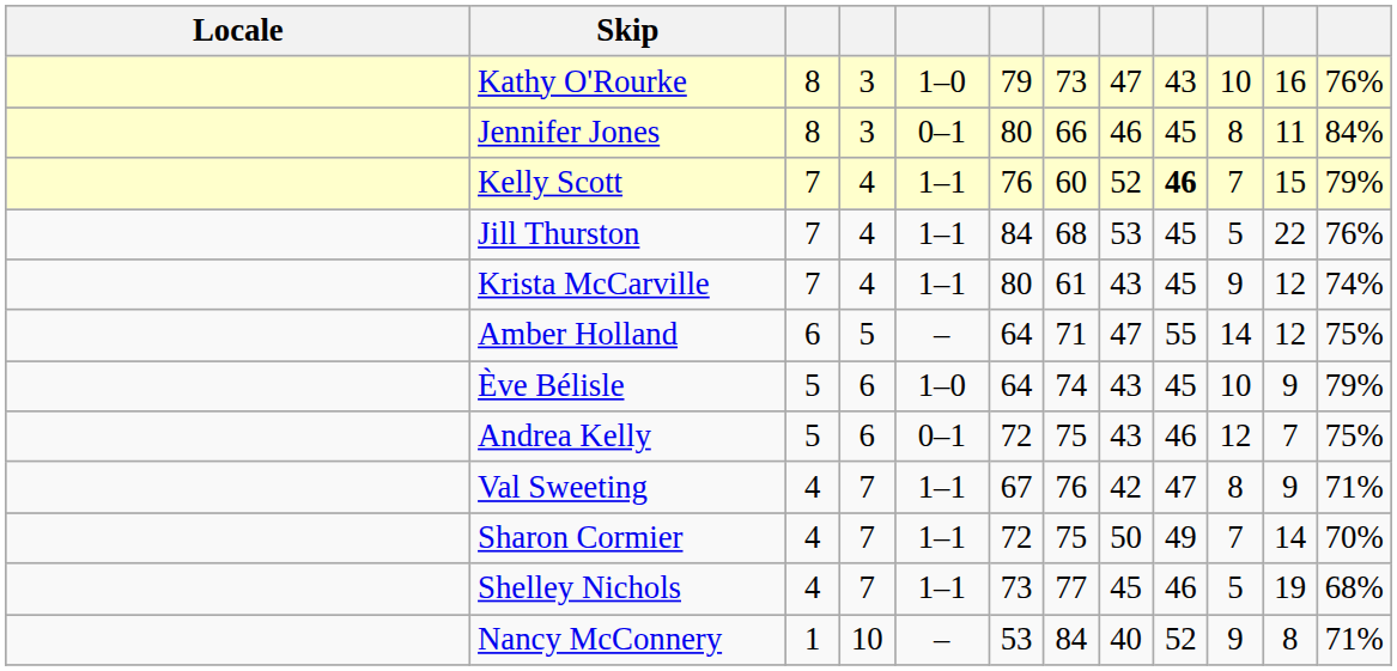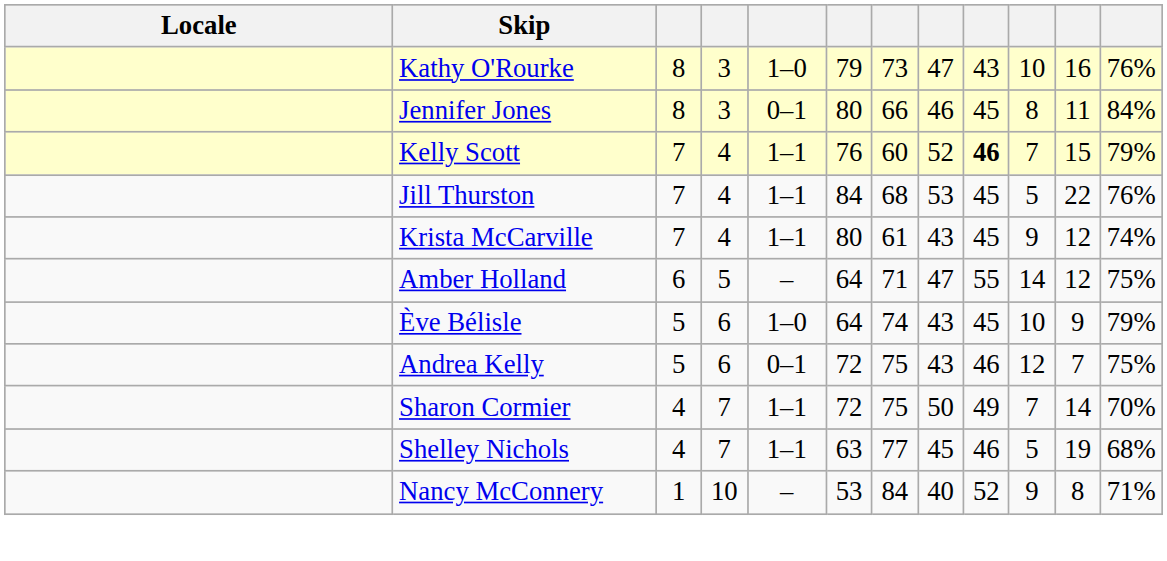 <table class=wikitable style="text-align:center;">
 <tr>
 <th width=225>Locale</th>
 <th width=150>Skip</th>
 <th width=20></th>
 <th width=20></th>
 <th width=40></th>
 <th width=20></th>
 <th width=20></th>
 <th width=20></th>
 <th width=20></th>
 <th width=20></th>
 <th width=20></th>
 <th width=20></th>
 </tr>
 <tr style="background:#ffc;">
 <td style="text-align:left;"></td>
 <td style="text-align:left;"><a href='#'>Kathy O'Rourke</a></td>
 <td>8</td>
 <td>3</td>
 <td>1–0</td>
 <td>79</td>
 <td>73</td>
 <td>47</td>
 <td>43</td>
 <td>10</td>
 <td>16</td>
 <td>76%</td>
 </tr>
 <tr style="background:#ffc;">
 <td style="text-align:left;"></td>
 <td style="text-align:left;"><a href='#'>Jennifer Jones</a></td>
 <td>8</td>
 <td>3</td>
 <td>0–1</td>
 <td>80</td>
 <td>66</td>
 <td>46</td>
 <td>45</td>
 <td>8</td>
 <td>11</td>
 <td>84%</td>
 </tr>
 <tr style="background:#ffc;">
 <td style="text-align:left;"></td>
 <td style="text-align:left;"><a href='#'>Kelly Scott</a></td>
 <td>7</td>
 <td>4</td>
 <td>1–1</td>
 <td>76</td>
 <td>60</td>
 <td>52</td>
 <td><strong>46</strong></td>
 <td>7</td>
 <td>15</td>
 <td>79%</td>
 </tr>
 <tr -bgcolor="#ccffcc">
 <td style="text-align:left;"></td>
 <td style="text-align:left;"><a href='#'>Jill Thurston</a></td>
 <td>7</td>
 <td>4</td>
 <td>1–1</td>
 <td>84</td>
 <td>68</td>
 <td>53</td>
 <td>45</td>
 <td>5</td>
 <td>22</td>
 <td>76%</td>
 </tr>
 <tr -bgcolor="#ccffcc">
 <td style="text-align:left;"></td>
 <td style="text-align:left;"><a href='#'>Krista McCarville</a></td>
 <td>7</td>
 <td>4</td>
 <td>1–1</td>
 <td>80</td>
 <td>61</td>
 <td>43</td>
 <td>45</td>
 <td>9</td>
 <td>12</td>
 <td>74%</td>
 </tr>
 <tr>
 <td style="text-align:left;"></td>
 <td style="text-align:left;"><a href='#'>Amber Holland</a></td>
 <td>6</td>
 <td>5</td>
 <td>–</td>
 <td>64</td>
 <td>71</td>
 <td>47</td>
 <td>55</td>
 <td>14</td>
 <td>12</td>
 <td>75%</td>
 </tr>
 <tr>
 <td style="text-align:left;"></td>
 <td style="text-align:left;"><a href='#'>Ève Bélisle</a></td>
 <td>5</td>
 <td>6</td>
 <td>1–0</td>
 <td>64</td>
 <td>74</td>
 <td>43</td>
 <td>45</td>
 <td>10</td>
 <td>9</td>
 <td>79%</td>
 </tr>
 <tr>
 <td style="text-align:left;"></td>
 <td style="text-align:left;"><a href='#'>Andrea Kelly</a></td>
 <td>5</td>
 <td>6</td>
 <td>0–1</td>
 <td>72</td>
 <td>75</td>
 <td>43</td>
 <td>46</td>
 <td>12</td>
 <td>7</td>
 <td>75%</td>
 </tr>
 <tr>
 <td style="text-align:left;"></td>
-<td style="text-align:left;"><a href='#'>Val Sweeting</a></td>
-<td>4</td>
-<td>7</td>
-<td>1–1</td>
-<td>67</td>
-<td>76</td>
-<td>42</td>
-<td>47</td>
-<td>8</td>
-<td>9</td>
-<td>71%</td>
-</tr>
-<tr>
-<td style="text-align:left;"></td>
 <td style="text-align:left;"><a href='#'>Sharon Cormier</a></td>
 <td>4</td>
 <td>7</td>
 <td>1–1</td>
 <td>72</td>
 <td>75</td>
 <td>50</td>
 <td>49</td>
 <td>7</td>
 <td>14</td>
 <td>70%</td>
 </tr>
 <tr>
 <td style="text-align:left;"></td>
 <td style="text-align:left;"><a href='#'>Shelley Nichols</a></td>
 <td>4</td>
 <td>7</td>
 <td>1–1</td>
-<td>73</td>
+<td>63</td>
 <td>77</td>
 <td>45</td>
 <td>46</td>
 <td>5</td>
 <td>19</td>
 <td>68%</td>
 </tr>
 <tr>
 <td style="text-align:left;"></td>
 <td style="text-align:left;"><a href='#'>Nancy McConnery</a></td>
 <td>1</td>
 <td>10</td>
 <td>–</td>
 <td>53</td>
 <td>84</td>
 <td>40</td>
 <td>52</td>
 <td>9</td>
 <td>8</td>
 <td>71%</td>
 </tr>
 </table>
